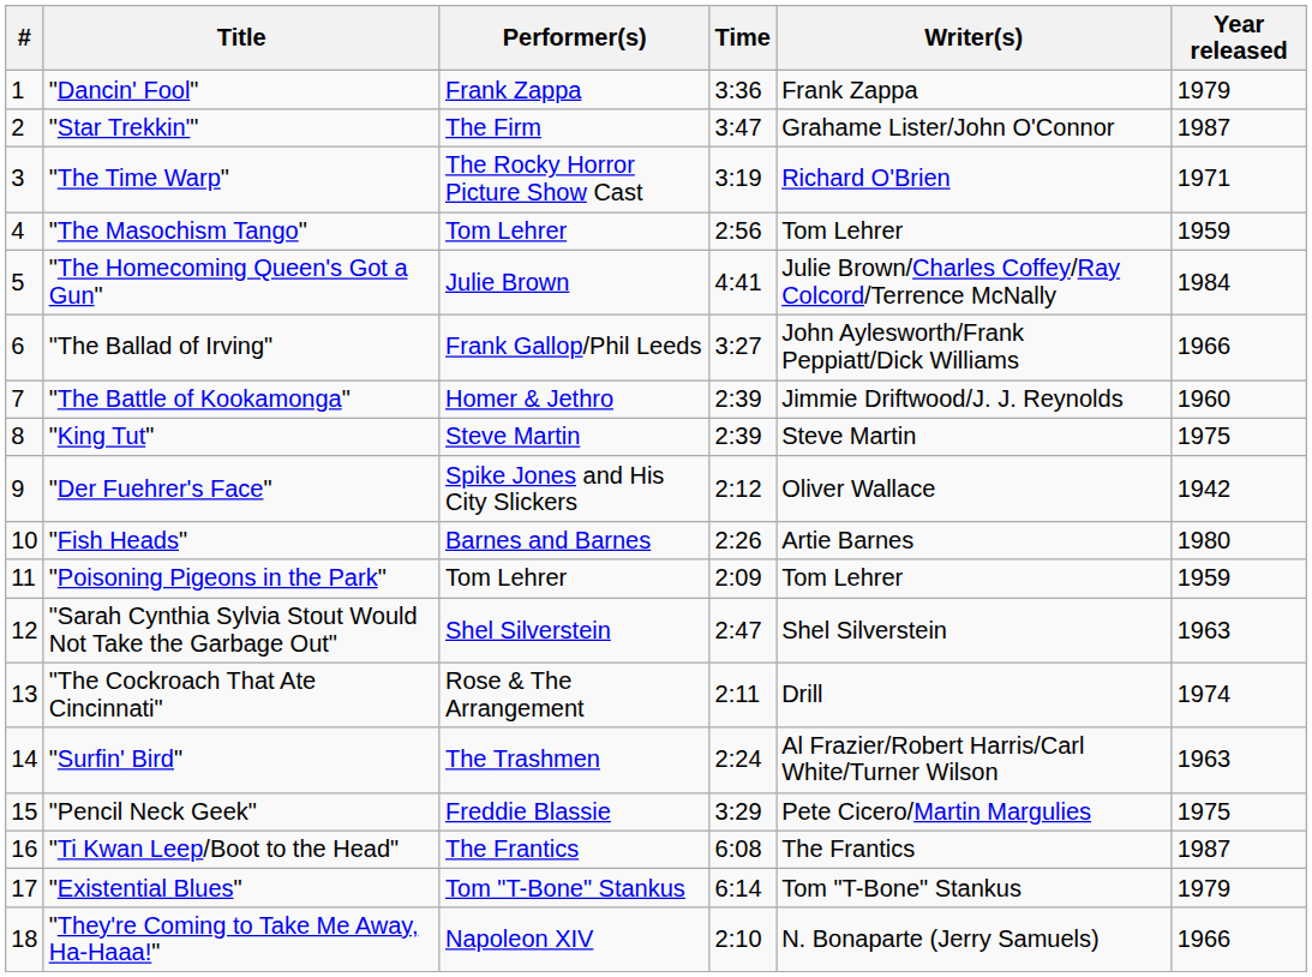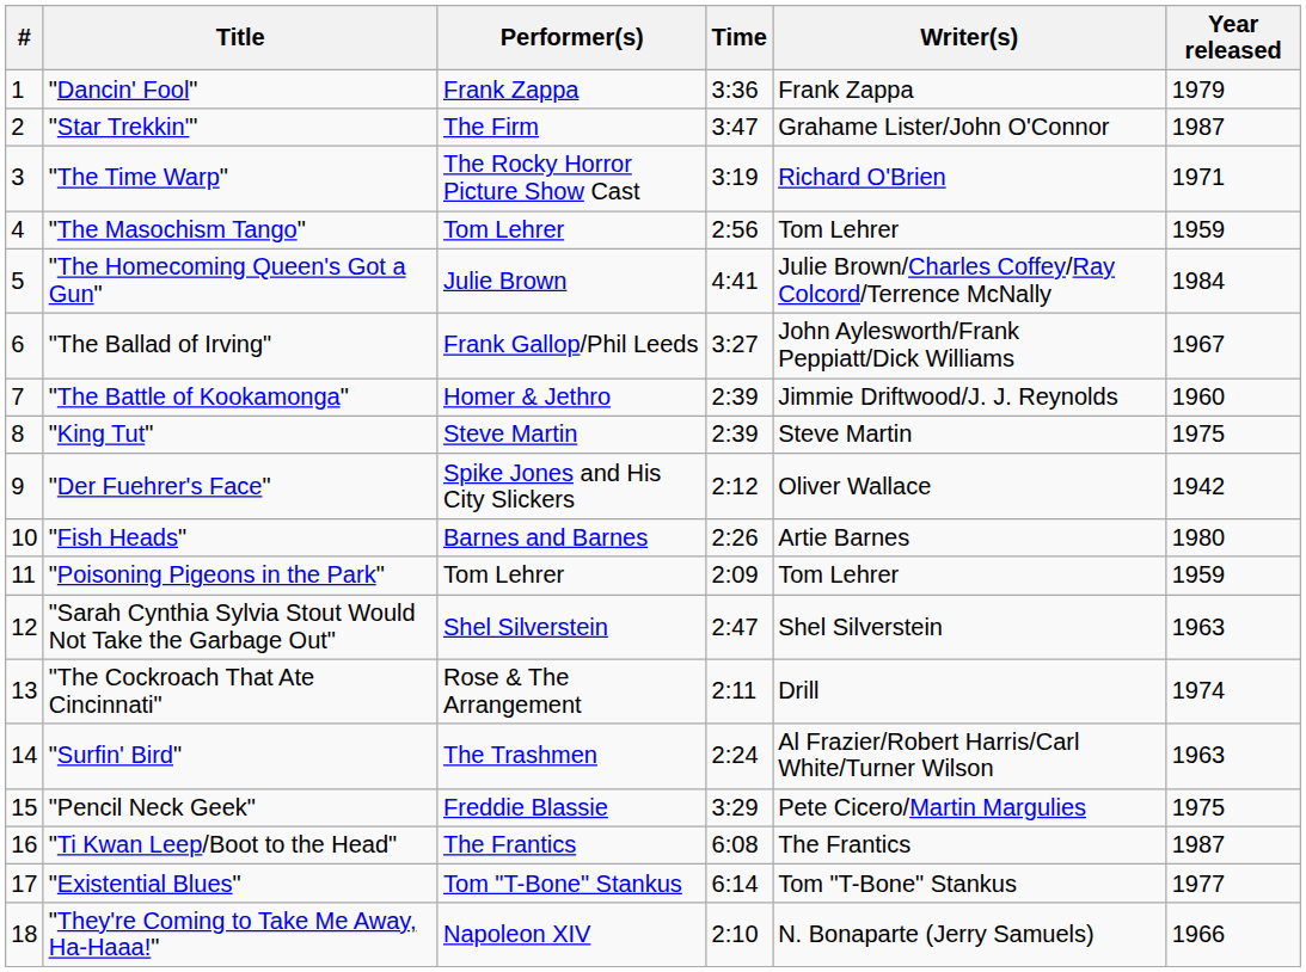 <table class="wikitable">
 <tr>
 <th>#</th>
 <th>Title</th>
 <th>Performer(s)</th>
 <th>Time</th>
 <th>Writer(s)</th>
 <th>Year released</th>
 </tr>
 <tr>
 <td>1</td>
 <td>"<a href='#'>Dancin' Fool</a>"</td>
 <td><a href='#'>Frank Zappa</a></td>
 <td>3:36</td>
 <td>Frank Zappa</td>
 <td>1979</td>
 </tr>
 <tr>
 <td>2</td>
 <td>"<a href='#'>Star Trekkin'</a>"</td>
 <td><a href='#'>The Firm</a></td>
 <td>3:47</td>
 <td>Grahame Lister/John O'Connor</td>
 <td>1987</td>
 </tr>
 <tr>
 <td>3</td>
 <td>"<a href='#'>The Time Warp</a>"</td>
 <td><a href='#'>The Rocky Horror Picture Show</a> Cast</td>
 <td>3:19</td>
 <td><a href='#'>Richard O'Brien</a></td>
 <td>1971</td>
 </tr>
 <tr>
 <td>4</td>
 <td>"<a href='#'>The Masochism Tango</a>"</td>
 <td><a href='#'>Tom Lehrer</a></td>
 <td>2:56</td>
 <td>Tom Lehrer</td>
 <td>1959</td>
 </tr>
 <tr>
 <td>5</td>
 <td>"<a href='#'>The Homecoming Queen's Got a Gun</a>"</td>
 <td><a href='#'>Julie Brown</a></td>
 <td>4:41</td>
 <td>Julie Brown/<a href='#'>Charles Coffey</a>/<a href='#'>Ray Colcord</a>/Terrence McNally</td>
 <td>1984</td>
 </tr>
 <tr>
 <td>6</td>
 <td>"The Ballad of Irving"</td>
 <td><a href='#'>Frank Gallop</a>/Phil Leeds</td>
 <td>3:27</td>
 <td>John Aylesworth/Frank Peppiatt/Dick Williams</td>
-<td>1966</td>
+<td>1967</td>
 </tr>
 <tr>
 <td>7</td>
 <td>"<a href='#'>The Battle of Kookamonga</a>"</td>
 <td><a href='#'>Homer & Jethro</a></td>
 <td>2:39</td>
 <td>Jimmie Driftwood/J. J. Reynolds</td>
 <td>1960</td>
 </tr>
 <tr>
 <td>8</td>
 <td>"<a href='#'>King Tut</a>"</td>
 <td><a href='#'>Steve Martin</a></td>
 <td>2:39</td>
 <td>Steve Martin</td>
 <td>1975</td>
 </tr>
 <tr>
 <td>9</td>
 <td>"<a href='#'>Der Fuehrer's Face</a>"</td>
 <td><a href='#'>Spike Jones</a> and His City Slickers</td>
 <td>2:12</td>
 <td>Oliver Wallace</td>
 <td>1942</td>
 </tr>
 <tr>
 <td>10</td>
 <td>"<a href='#'>Fish Heads</a>"</td>
 <td><a href='#'>Barnes and Barnes</a></td>
 <td>2:26</td>
 <td>Artie Barnes</td>
 <td>1980</td>
 </tr>
 <tr>
 <td>11</td>
 <td>"<a href='#'>Poisoning Pigeons in the Park</a>"</td>
 <td>Tom Lehrer</td>
 <td>2:09</td>
 <td>Tom Lehrer</td>
 <td>1959</td>
 </tr>
 <tr>
 <td>12</td>
 <td>"Sarah Cynthia Sylvia Stout Would Not Take the Garbage Out"</td>
 <td><a href='#'>Shel Silverstein</a></td>
 <td>2:47</td>
 <td>Shel Silverstein</td>
 <td>1963</td>
 </tr>
 <tr>
 <td>13</td>
 <td>"The Cockroach That Ate Cincinnati"</td>
 <td>Rose & The Arrangement</td>
 <td>2:11</td>
 <td>Drill</td>
 <td>1974</td>
 </tr>
 <tr>
 <td>14</td>
 <td>"<a href='#'>Surfin' Bird</a>"</td>
 <td><a href='#'>The Trashmen</a></td>
 <td>2:24</td>
 <td>Al Frazier/Robert Harris/Carl White/Turner Wilson</td>
 <td>1963</td>
 </tr>
 <tr>
 <td>15</td>
 <td>"Pencil Neck Geek"</td>
 <td><a href='#'>Freddie Blassie</a></td>
 <td>3:29</td>
 <td>Pete Cicero/<a href='#'>Martin Margulies</a></td>
 <td>1975</td>
 </tr>
 <tr>
 <td>16</td>
 <td>"<a href='#'>Ti Kwan Leep</a>/Boot to the Head"</td>
 <td><a href='#'>The Frantics</a></td>
 <td>6:08</td>
 <td>The Frantics</td>
 <td>1987</td>
 </tr>
 <tr>
 <td>17</td>
 <td>"<a href='#'>Existential Blues</a>"</td>
 <td><a href='#'>Tom "T-Bone" Stankus</a></td>
 <td>6:14</td>
 <td>Tom "T-Bone" Stankus</td>
-<td>1979</td>
+<td>1977</td>
 </tr>
 <tr>
 <td>18</td>
 <td>"<a href='#'>They're Coming to Take Me Away, Ha-Haaa!</a>"</td>
 <td><a href='#'>Napoleon XIV</a></td>
 <td>2:10</td>
 <td>N. Bonaparte (Jerry Samuels)</td>
 <td>1966</td>
 </tr>
 </table>
